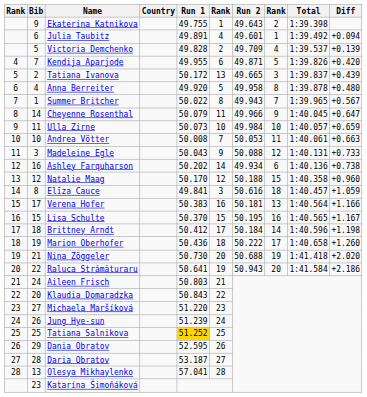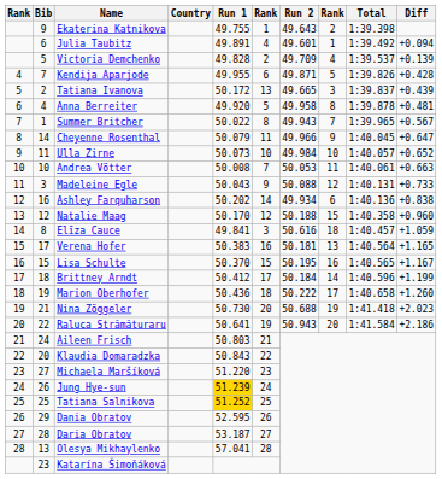 <table class="wikitable sortable" style="text-align:center">
 <tr>
 <th>Rank</th>
 <th>Bib</th>
 <th>Name</th>
 <th>Country</th>
 <th>Run 1</th>
 <th>Rank</th>
 <th>Run 2</th>
 <th>Rank</th>
 <th>Total</th>
 <th>Diff</th>
 </tr>
 <tr>
 <td></td>
 <td>9</td>
 <td align=left><a href='#'>Ekaterina Katnikova</a></td>
 <td align=left></td>
 <td>49.755 </td>
 <td>1</td>
 <td>49.643</td>
 <td>2</td>
 <td>1:39.398</td>
 <td></td>
 </tr>
 <tr>
 <td></td>
 <td>6</td>
 <td align=left><a href='#'>Julia Taubitz</a></td>
 <td align=left></td>
 <td>49.891</td>
 <td>4</td>
 <td>49.601 </td>
 <td>1</td>
 <td>1:39.492</td>
 <td>+0.094</td>
 </tr>
 <tr>
 <td></td>
 <td>5</td>
 <td align=left><a href='#'>Victoria Demchenko</a></td>
 <td align=left></td>
 <td>49.828</td>
 <td>2</td>
 <td>49.709</td>
 <td>4</td>
 <td>1:39.537</td>
 <td>+0.139</td>
 </tr>
 <tr>
 <td>4</td>
 <td>7</td>
 <td align=left><a href='#'>Kendija Aparjode</a></td>
 <td align=left></td>
 <td>49.955</td>
 <td>6</td>
 <td>49.871</td>
 <td>5</td>
 <td>1:39.826</td>
-<td>+0.420</td>
+<td>+0.428</td>
 </tr>
 <tr>
 <td>5</td>
 <td>2</td>
 <td align=left><a href='#'>Tatiana Ivanova</a></td>
 <td align=left></td>
 <td>50.172</td>
 <td>13</td>
 <td>49.665</td>
 <td>3</td>
 <td>1:39.837</td>
 <td>+0.439</td>
 </tr>
 <tr>
 <td>6</td>
 <td>4</td>
 <td align=left><a href='#'>Anna Berreiter</a></td>
 <td align=left></td>
 <td>49.920</td>
 <td>5</td>
 <td>49.958</td>
 <td>8</td>
 <td>1:39.878</td>
-<td>+0.480</td>
+<td>+0.481</td>
 </tr>
 <tr>
 <td>7</td>
 <td>1</td>
 <td align=left><a href='#'>Summer Britcher</a></td>
 <td align=left></td>
 <td>50.022</td>
 <td>8</td>
 <td>49.943</td>
 <td>7</td>
 <td>1:39.965</td>
 <td>+0.567</td>
 </tr>
 <tr>
 <td>8</td>
 <td>14</td>
 <td align=left><a href='#'>Cheyenne Rosenthal</a></td>
 <td align=left></td>
 <td>50.079</td>
 <td>11</td>
 <td>49.966</td>
 <td>9</td>
 <td>1:40.045</td>
 <td>+0.647</td>
 </tr>
 <tr>
 <td>9</td>
 <td>11</td>
 <td align=left><a href='#'>Ulla Zirne</a></td>
 <td align=left></td>
 <td>50.073</td>
 <td>10</td>
 <td>49.984</td>
 <td>10</td>
 <td>1:40.057</td>
-<td>+0.659</td>
+<td>+0.652</td>
 </tr>
 <tr>
 <td>10</td>
 <td>10</td>
 <td align=left><a href='#'>Andrea Vötter</a></td>
 <td align=left></td>
 <td>50.008</td>
 <td>7</td>
 <td>50.053</td>
 <td>11</td>
 <td>1:40.061</td>
 <td>+0.663</td>
 </tr>
 <tr>
 <td>11</td>
 <td>3</td>
 <td align=left><a href='#'>Madeleine Egle</a></td>
 <td align=left></td>
 <td>50.043</td>
 <td>9</td>
 <td>50.088</td>
 <td>12</td>
 <td>1:40.131</td>
 <td>+0.733</td>
 </tr>
 <tr>
 <td>12</td>
 <td>16</td>
 <td align=left><a href='#'>Ashley Farquharson</a></td>
 <td align=left></td>
 <td>50.202</td>
 <td>14</td>
 <td>49.934</td>
 <td>6</td>
 <td>1:40.136</td>
-<td>+0.738</td>
+<td>+0.838</td>
 </tr>
 <tr>
 <td>13</td>
 <td>12</td>
 <td align=left><a href='#'>Natalie Maag</a></td>
 <td align=left></td>
 <td>50.170</td>
 <td>12</td>
 <td>50.188</td>
 <td>15</td>
 <td>1:40.358</td>
 <td>+0.960</td>
 </tr>
 <tr>
 <td>14</td>
 <td>8</td>
 <td align=left><a href='#'>Elīza Cauce</a></td>
 <td align=left></td>
 <td>49.841</td>
 <td>3</td>
 <td>50.616</td>
 <td>18</td>
 <td>1:40.457</td>
 <td>+1.059</td>
 </tr>
 <tr>
 <td>15</td>
 <td>17</td>
 <td align=left><a href='#'>Verena Hofer</a></td>
 <td align=left></td>
 <td>50.383</td>
 <td>16</td>
 <td>50.181</td>
 <td>13</td>
 <td>1:40.564</td>
-<td>+1.166</td>
+<td>+1.165</td>
 </tr>
 <tr>
 <td>16</td>
 <td>15</td>
 <td align=left><a href='#'>Lisa Schulte</a></td>
 <td align=left></td>
 <td>50.370</td>
 <td>15</td>
 <td>50.195</td>
 <td>16</td>
 <td>1:40.565</td>
 <td>+1.167</td>
 </tr>
 <tr>
 <td>17</td>
 <td>18</td>
 <td align=left><a href='#'>Brittney Arndt</a></td>
 <td align=left></td>
 <td>50.412</td>
 <td>17</td>
 <td>50.184</td>
 <td>14</td>
 <td>1:40.596</td>
-<td>+1.198</td>
+<td>+1.199</td>
 </tr>
 <tr>
 <td>18</td>
 <td>19</td>
 <td align=left><a href='#'>Marion Oberhofer</a></td>
 <td align=left></td>
 <td>50.436</td>
 <td>18</td>
 <td>50.222</td>
 <td>17</td>
 <td>1:40.658</td>
 <td>+1.260</td>
 </tr>
 <tr>
 <td>19</td>
 <td>21</td>
 <td align=left><a href='#'>Nina Zöggeler</a></td>
 <td align=left></td>
 <td>50.730</td>
 <td>20</td>
 <td>50.688</td>
 <td>19</td>
 <td>1:41.418</td>
-<td>+2.020</td>
+<td>+2.023</td>
 </tr>
 <tr>
 <td>20</td>
 <td>22</td>
 <td align=left><a href='#'>Raluca Strămăturaru</a></td>
 <td align=left></td>
 <td>50.641</td>
 <td>19</td>
 <td>50.943</td>
 <td>20</td>
 <td>1:41.584</td>
 <td>+2.186</td>
 </tr>
 <tr>
 <td>21</td>
 <td>24</td>
 <td align=left><a href='#'>Aileen Frisch</a></td>
 <td align=left></td>
 <td>50.803</td>
 <td>21</td>
 <td colspan=4 rowspan=9></td>
 </tr>
 <tr>
 <td>22</td>
 <td>20</td>
 <td align=left><a href='#'>Klaudia Domaradzka</a></td>
 <td align=left></td>
 <td>50.843</td>
 <td>22</td>
 </tr>
 <tr>
 <td>23</td>
 <td>27</td>
 <td align=left><a href='#'>Michaela Maršíková</a></td>
 <td align=left></td>
 <td>51.220</td>
 <td>23</td>
 </tr>
 <tr>
 <td>24</td>
 <td>26</td>
 <td align=left><a href='#'>Jung Hye-sun</a></td>
 <td align=left></td>
-<td>51.239</td>
+<td style="background: gold;">51.239</td>
 <td>24</td>
 </tr>
 <tr>
 <td>25</td>
 <td>25</td>
 <td align=left><a href='#'>Tatiana Salnikova</a></td>
 <td align=left></td>
 <td style="background: gold;">51.252</td>
 <td>25</td>
 </tr>
 <tr>
 <td>26</td>
 <td>29</td>
 <td align=left><a href='#'>Dania Obratov</a></td>
 <td align=left></td>
 <td>52.595</td>
 <td>26</td>
 </tr>
 <tr>
 <td>27</td>
 <td>28</td>
 <td align=left><a href='#'>Daria Obratov</a></td>
 <td align=left></td>
 <td>53.187</td>
 <td>27</td>
 </tr>
 <tr>
 <td>28</td>
 <td>13</td>
 <td align=left><a href='#'>Olesya Mikhaylenko</a></td>
 <td align=left></td>
 <td>57.041</td>
 <td>28</td>
 </tr>
 <tr>
 <td></td>
 <td>23</td>
 <td align=left><a href='#'>Katarína Šimoňáková</a></td>
 <td align=left></td>
 <td colspan=2></td>
 </tr>
 </table>
